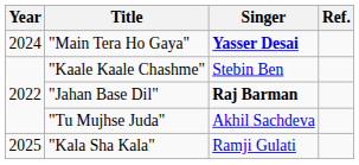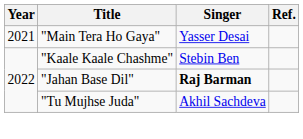 <table class = "wikitable sortable">
 <tr>
 <th>Year</th>
 <th>Title</th>
 <th>Singer</th>
 <th>Ref.</th>
 </tr>
 <tr>
-<td>2024</td>
+<td>2021</td>
 <td>"Main Tera Ho Gaya"</td>
-<td><strong><a href='#'>Yasser Desai</a></strong></td>
+<td><a href='#'>Yasser Desai</a></td>
 <td></td>
 </tr>
 <tr>
 <td rowspan="3">2022</td>
 <td>"Kaale Kaale Chashme"</td>
 <td><a href='#'>Stebin Ben</a></td>
 <td></td>
 </tr>
 <tr>
 <td>"Jahan Base Dil"</td>
 <td><strong>Raj Barman</strong></td>
 <td></td>
 </tr>
 <tr>
 <td>"Tu Mujhse Juda"</td>
 <td><a href='#'>Akhil Sachdeva</a></td>
 <td></td>
 </tr>
-<tr>
-<td>2025</td>
-<td>"Kala Sha Kala"</td>
-<td><a href='#'>Ramji Gulati</a></td>
-<td></td>
-</tr>
 </table>
